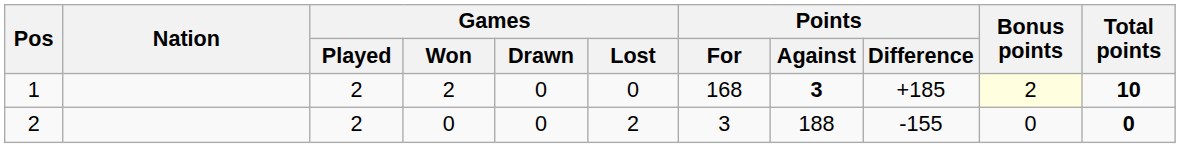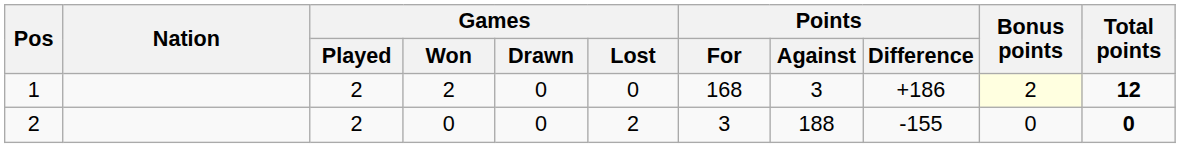 <table class="wikitable" style="text-align:center">
 <tr>
 <th rowspan="2" style="width:5%;">Pos</th>
 <th rowspan="2" style="width:22%;">Nation</th>
 <th colspan="4" style="width:32%;">Games</th>
 <th colspan="3" style="width:32%;">Points</th>
 <th rowspan="2" style="width:9%;">Bonus<br>points</th>
 <th rowspan="2" style="width:9%;">Total<br>points</th>
 </tr>
 <tr>
 <th style="width:8%;">Played</th>
 <th style="width:8%;">Won</th>
 <th style="width:8%;">Drawn</th>
 <th style="width:8%;">Lost</th>
 <th style="width:8%;">For</th>
 <th style="width:8%;">Against</th>
 <th style="width:8%;">Difference</th>
 </tr>
 <tr>
 <td>1</td>
 <td align="left"></td>
 <td>2</td>
 <td>2</td>
 <td>0</td>
 <td>0</td>
 <td>168</td>
-<td><strong>3</strong></td>
-<td>+185</td>
+<td>3</td>
+<td>+186</td>
 <td style="background: lightyellow;">2</td>
-<td><strong>10</strong></td>
+<td><strong>12</strong></td>
 </tr>
 <tr>
 <td>2</td>
 <td align="left"></td>
 <td>2</td>
 <td>0</td>
 <td>0</td>
 <td>2</td>
 <td>3</td>
 <td>188</td>
 <td>-155</td>
 <td>0</td>
 <td><strong>0</strong></td>
 </tr>
 </table>
